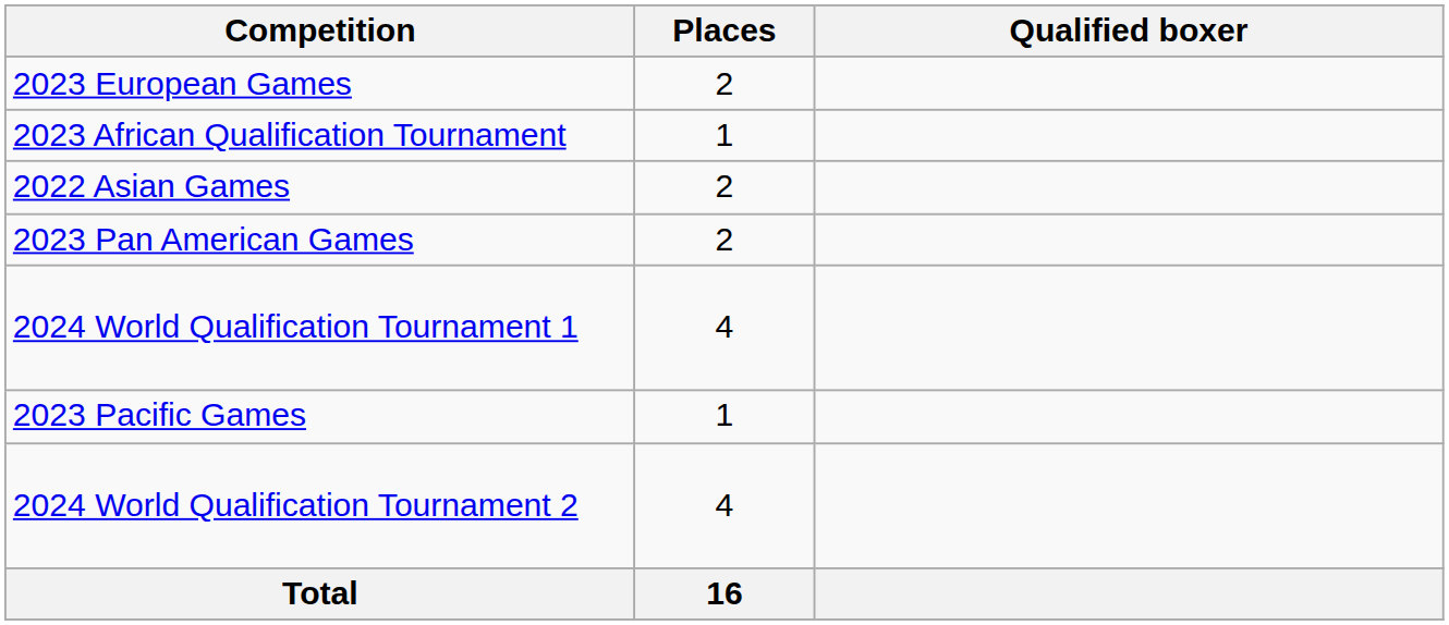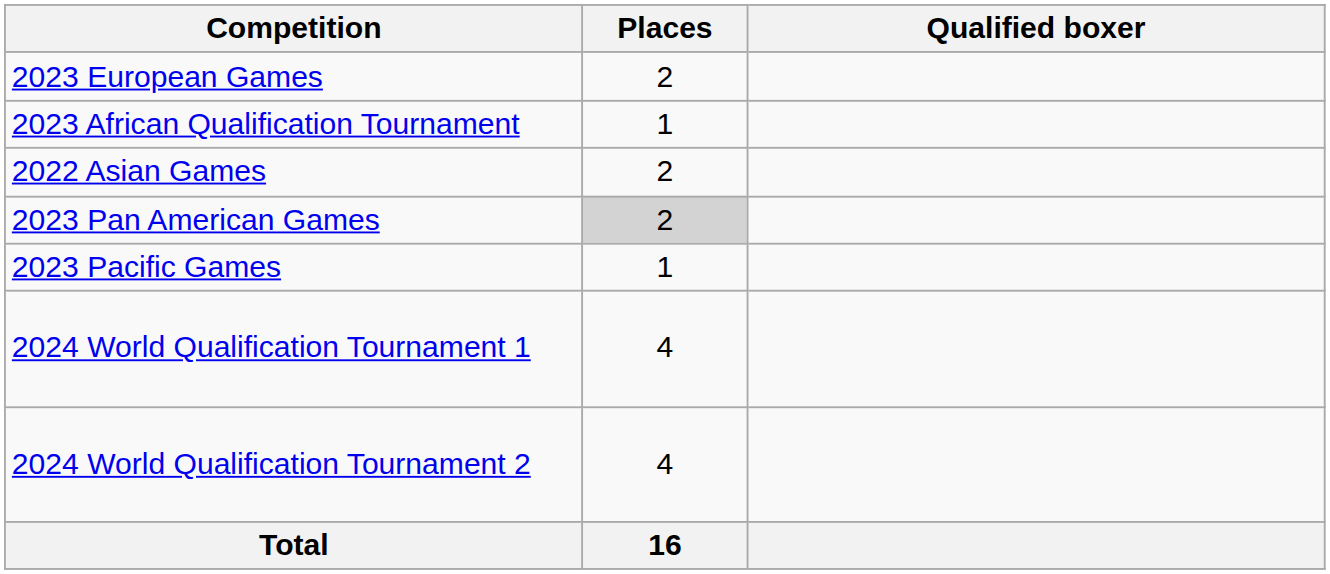 <table class = "wikitable">
 <tr>
 <th width=300>Competition</th>
 <th width=80>Places</th>
 <th width=300>Qualified boxer</th>
 </tr>
 <tr>
 <td><a href='#'>2023 European Games</a></td>
 <td align="center">2</td>
 <td><br></td>
 </tr>
 <tr>
 <td><a href='#'>2023 African Qualification Tournament</a></td>
 <td align="center">1</td>
 <td></td>
 </tr>
 <tr>
 <td><a href='#'>2022 Asian Games</a></td>
 <td align="center">2</td>
 <td><br></td>
 </tr>
 <tr>
 <td><a href='#'>2023 Pan American Games</a></td>
-<td align="center">2</td>
+<td align="center" style="background: lightgrey;">2</td>
 <td><br></td>
+</tr>
+<tr>
+<td><a href='#'>2023 Pacific Games</a></td>
+<td align="center">1</td>
+<td></td>
 </tr>
 <tr>
 <td><a href='#'> 2024 World Qualification Tournament 1</a></td>
 <td align="center">4</td>
 <td><br><br><br></td>
-</tr>
-<tr>
-<td><a href='#'>2023 Pacific Games</a></td>
-<td align="center">1</td>
-<td></td>
 </tr>
 <tr>
 <td><a href='#'> 2024 World Qualification Tournament 2</a></td>
 <td align="center">4</td>
 <td><br><br><br></td>
 </tr>
 <tr>
 <th>Total</th>
 <th>16</th>
 <th></th>
 </tr>
 </table>
